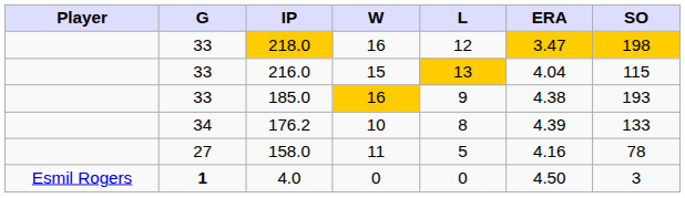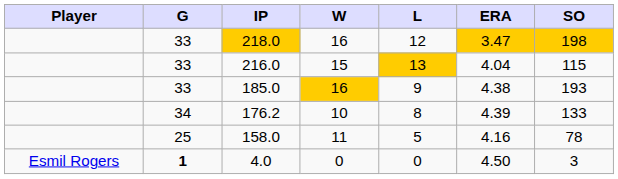 <table class="wikitable sortable">
 <tr>
 <th style="background:#ddf; width:16%;">Player</th>
 <th style="background:#ddf; width:9%;">G</th>
 <th style="background:#ddf; width:9%;">IP</th>
 <th style="background:#ddf; width:9%;">W</th>
 <th style="background:#ddf; width:9%;">L</th>
 <th style="background:#ddf; width:9%;">ERA</th>
 <th style="background:#ddf; width:9%;">SO</th>
 </tr>
 <tr style="text-align:center;">
 <td></td>
 <td>33</td>
 <td bgcolor="#FFCC00">218.0</td>
 <td>16</td>
 <td>12</td>
 <td bgcolor="#FFCC00">3.47</td>
 <td bgcolor="#FFCC00">198</td>
 </tr>
 <tr style="text-align:center;">
 <td></td>
 <td>33</td>
 <td>216.0</td>
 <td>15</td>
 <td bgcolor="#FFCC00">13</td>
 <td>4.04</td>
 <td>115</td>
 </tr>
 <tr style="text-align:center;">
 <td></td>
 <td>33</td>
 <td>185.0</td>
 <td bgcolor="#FFCC00">16</td>
 <td>9</td>
 <td>4.38</td>
 <td>193</td>
 </tr>
 <tr style="text-align:center;">
 <td></td>
 <td>34</td>
 <td>176.2</td>
 <td>10</td>
 <td>8</td>
 <td>4.39</td>
 <td>133</td>
 </tr>
 <tr style="text-align:center;">
 <td></td>
-<td>27</td>
+<td>25</td>
 <td>158.0</td>
 <td>11</td>
 <td>5</td>
 <td>4.16</td>
 <td>78</td>
 </tr>
 <tr align="center">
 <td><a href='#'>Esmil Rogers</a></td>
 <td><strong>1</strong></td>
 <td>4.0</td>
 <td>0</td>
 <td>0</td>
 <td>4.50</td>
 <td>3</td>
 </tr>
 </table>
